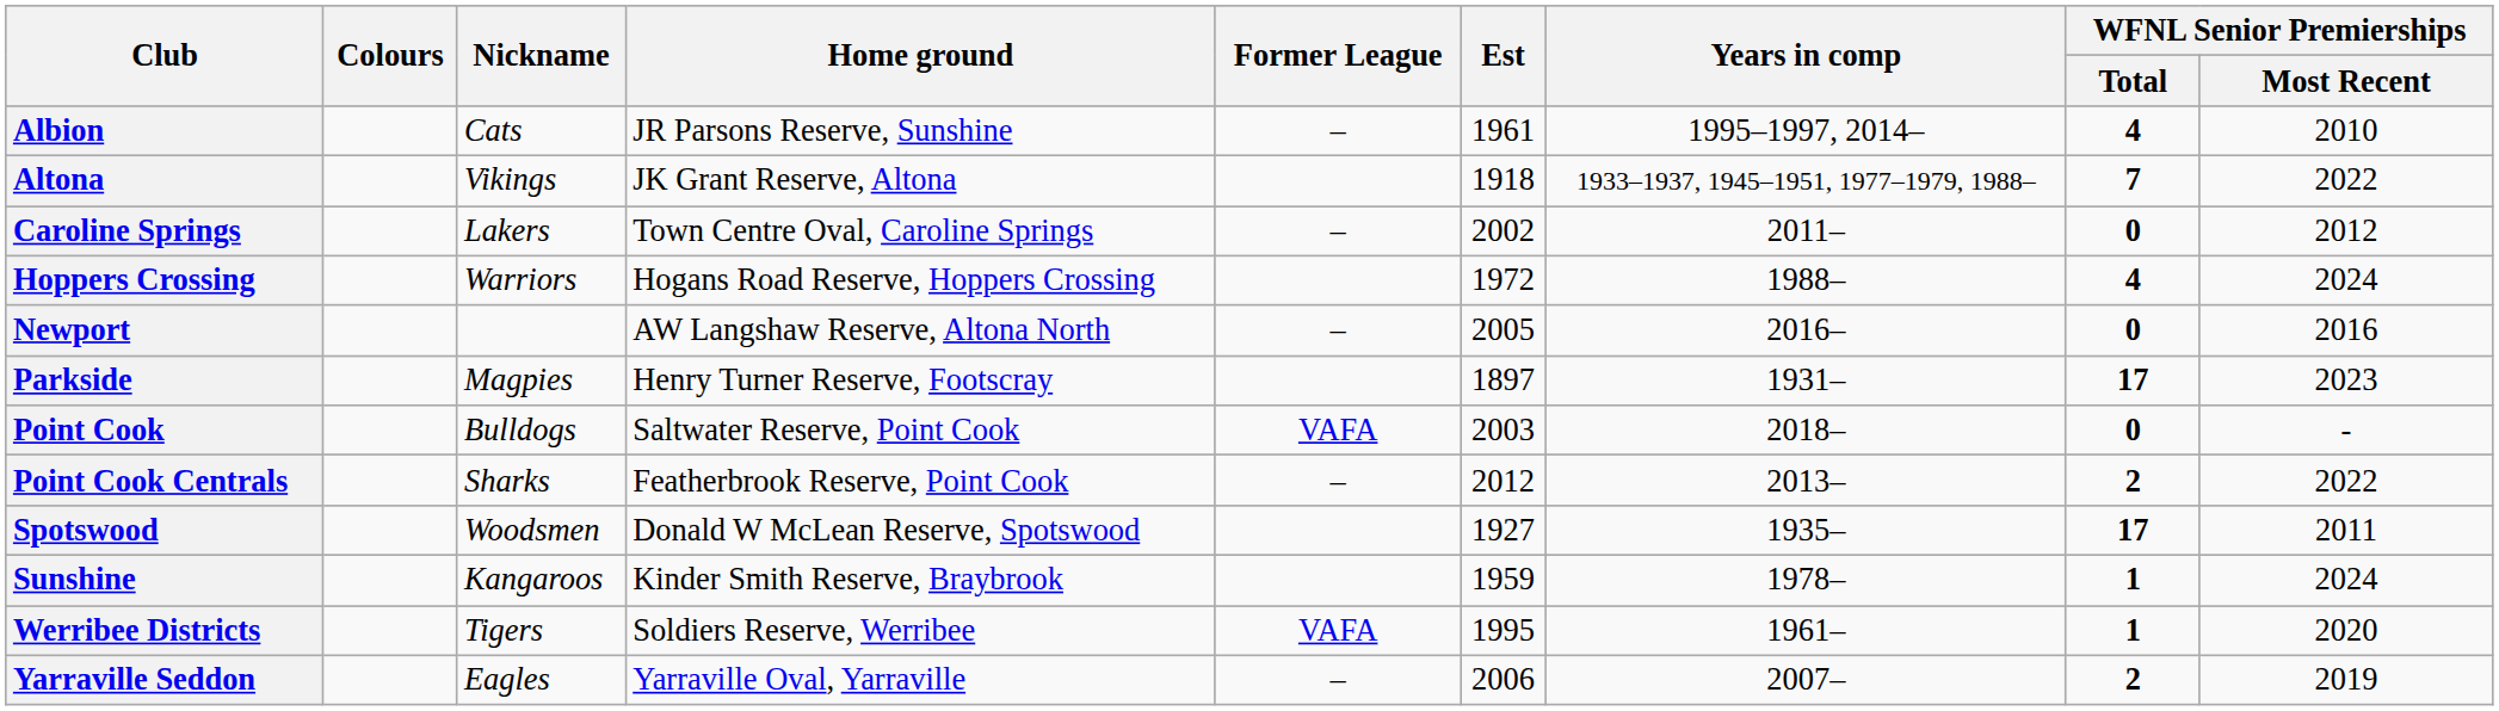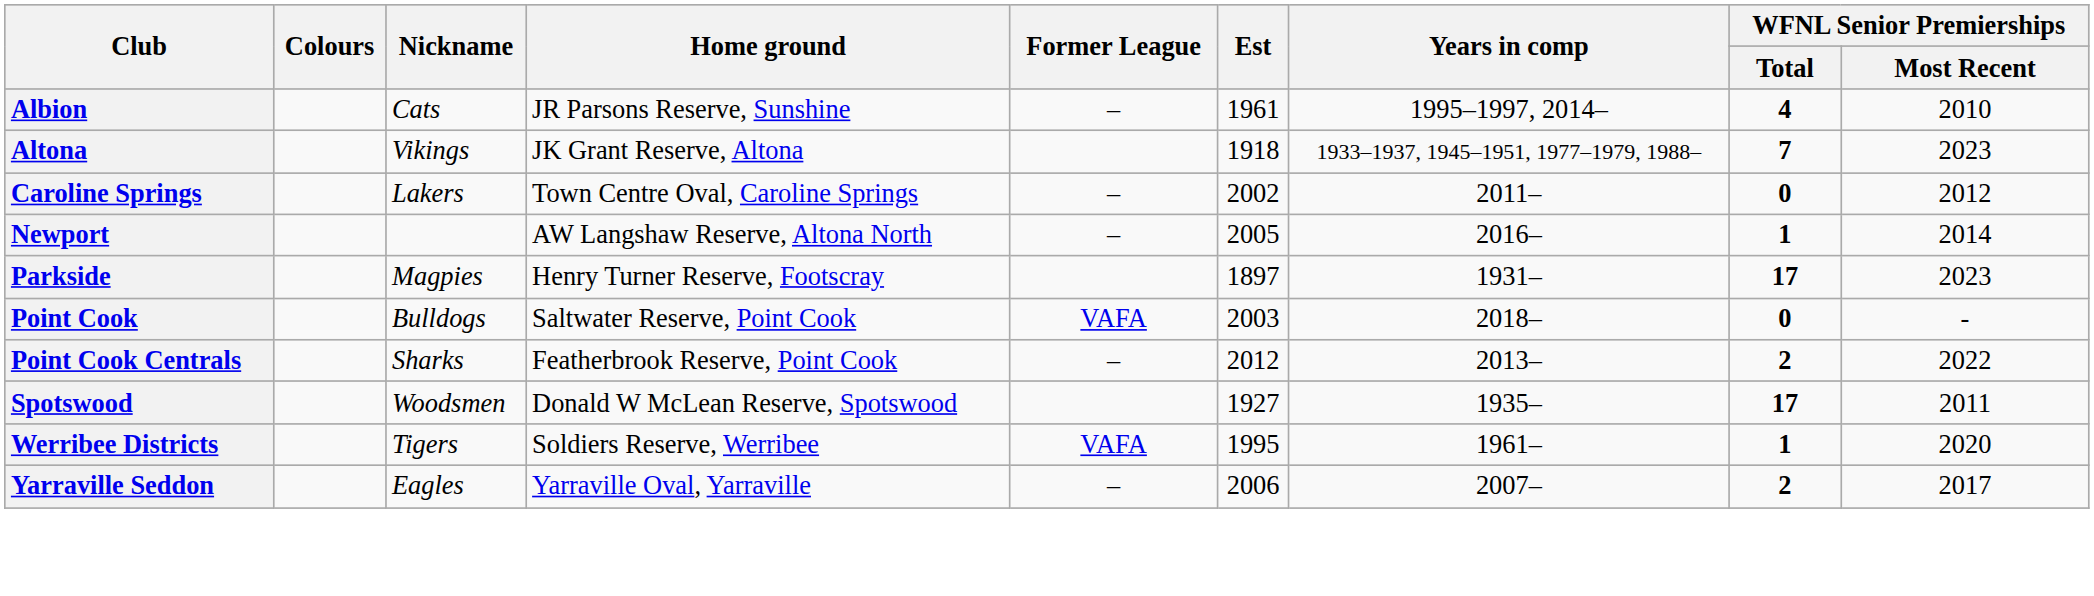 <table class="wikitable sortable" style="width:100%">
 <tr>
 <th rowspan="2">Club</th>
 <th rowspan="2">Colours</th>
 <th rowspan="2">Nickname</th>
 <th rowspan="2">Home ground</th>
 <th rowspan="2">Former League</th>
 <th rowspan="2">Est</th>
 <th rowspan="2">Years in comp</th>
 <th colspan="2">WFNL Senior Premierships</th>
 </tr>
 <tr>
 <th>Total</th>
 <th>Most Recent</th>
 </tr>
 <tr>
 <th style="text-align:left"><a href='#'>Albion</a></th>
 <td></td>
 <td><em>Cats</em></td>
 <td>JR Parsons Reserve, <a href='#'>Sunshine</a></td>
 <td align=center>–</td>
 <td align=center>1961</td>
 <td align=center>1995–1997, 2014–</td>
 <td align=center><strong>4</strong></td>
 <td align=center>2010</td>
 </tr>
 <tr>
 <th style="text-align:left"><a href='#'>Altona<br></a></th>
 <td></td>
 <td><em>Vikings</em></td>
 <td>JK Grant Reserve, <a href='#'>Altona</a></td>
 <td align="center"></td>
 <td align=center>1918</td>
 <td align=center><small>1933–1937, 1945–1951, 1977–1979, 1988–</small></td>
 <td align="center"><strong>7</strong></td>
-<td align="center">2022</td>
+<td align="center">2023</td>
 </tr>
 <tr>
 <th style="text-align:left"><a href='#'>Caroline Springs</a></th>
 <td></td>
 <td><em>Lakers</em></td>
 <td>Town Centre Oval, <a href='#'>Caroline Springs</a></td>
 <td align="center">–</td>
 <td align=center>2002</td>
 <td align=center>2011–</td>
 <td align=center><strong>0</strong></td>
 <td align=center>2012</td>
 </tr>
 <tr>
-<th style="text-align:left"><a href='#'>Hoppers Crossing</a></th>
-<td></td>
-<td><em>Warriors</em></td>
-<td>Hogans Road Reserve, <a href='#'>Hoppers Crossing</a></td>
-<td align="center"></td>
-<td align=center>1972</td>
-<td align=center>1988–</td>
-<td align=center><strong>4</strong></td>
-<td align=center>2024</td>
-</tr>
-<tr>
 <th style="text-align:left"><a href='#'>Newport</a></th>
 <td></td>
 <td><em></em></td>
 <td>AW Langshaw Reserve, <a href='#'>Altona North</a></td>
 <td align=center>–</td>
 <td align=center>2005</td>
 <td align="center">2016–</td>
-<td align=center><strong>0</strong></td>
-<td align=center>2016</td>
+<td align=center><strong>1</strong></td>
+<td align=center>2014</td>
 </tr>
 <tr>
 <th style="text-align:left"><a href='#'>Parkside</a></th>
 <td></td>
 <td><em>Magpies</em></td>
 <td>Henry Turner Reserve, <a href='#'>Footscray</a></td>
 <td align="center"></td>
 <td align=center>1897</td>
 <td align=center>1931–</td>
 <td align=center><strong>17</strong></td>
 <td align=center>2023</td>
 </tr>
 <tr>
 <th style="text-align:left"><a href='#'>Point Cook</a></th>
 <td></td>
 <td><em>Bulldogs</em></td>
 <td>Saltwater Reserve, <a href='#'>Point Cook</a></td>
 <td align="center"><a href='#'>VAFA</a></td>
 <td align=center>2003</td>
 <td align=center>2018–</td>
 <td align=center><strong>0</strong></td>
 <td align=center>-</td>
 </tr>
 <tr>
 <th style="text-align:left"><a href='#'>Point Cook Centrals<br></a></th>
 <td></td>
 <td><em>Sharks</em></td>
 <td>Featherbrook Reserve, <a href='#'>Point Cook</a></td>
 <td align="center">–</td>
 <td align=center>2012</td>
 <td align=center>2013–</td>
 <td align=center><strong>2</strong></td>
 <td align=center>2022</td>
 </tr>
 <tr>
 <th style="text-align:left"><a href='#'>Spotswood</a></th>
 <td></td>
 <td><em>Woodsmen</em></td>
 <td>Donald W McLean Reserve, <a href='#'>Spotswood</a></td>
 <td align="center"></td>
 <td align=center>1927</td>
 <td align=center>1935–</td>
 <td align=center><strong>17</strong></td>
 <td align=center>2011</td>
 </tr>
 <tr>
-<th style="text-align:left"><a href='#'>Sunshine<br></a></th>
-<td></td>
-<td><em>Kangaroos</em></td>
-<td>Kinder Smith Reserve, <a href='#'>Braybrook</a></td>
-<td align=center></td>
-<td align=center>1959</td>
-<td align=center>1978–</td>
-<td align=center><strong>1</strong></td>
-<td align=center>2024</td>
-</tr>
-<tr>
 <th style="text-align:left"><a href='#'>Werribee Districts</a></th>
 <td></td>
 <td><em>Tigers</em></td>
 <td>Soldiers Reserve, <a href='#'>Werribee</a></td>
 <td align="center"><a href='#'>VAFA</a></td>
 <td align=center>1995</td>
 <td align=center>1961–</td>
 <td align=center><strong>1</strong></td>
 <td align=center>2020</td>
 </tr>
 <tr>
 <th style="text-align:left"><a href='#'>Yarraville Seddon</a></th>
 <td></td>
 <td><em>Eagles</em></td>
 <td><a href='#'>Yarraville Oval</a>, <a href='#'>Yarraville</a></td>
 <td align="center">–</td>
 <td align=center>2006</td>
 <td align=center>2007–</td>
 <td align=center><strong>2</strong></td>
-<td align=center>2019</td>
+<td align=center>2017</td>
 </tr>
 </table>
